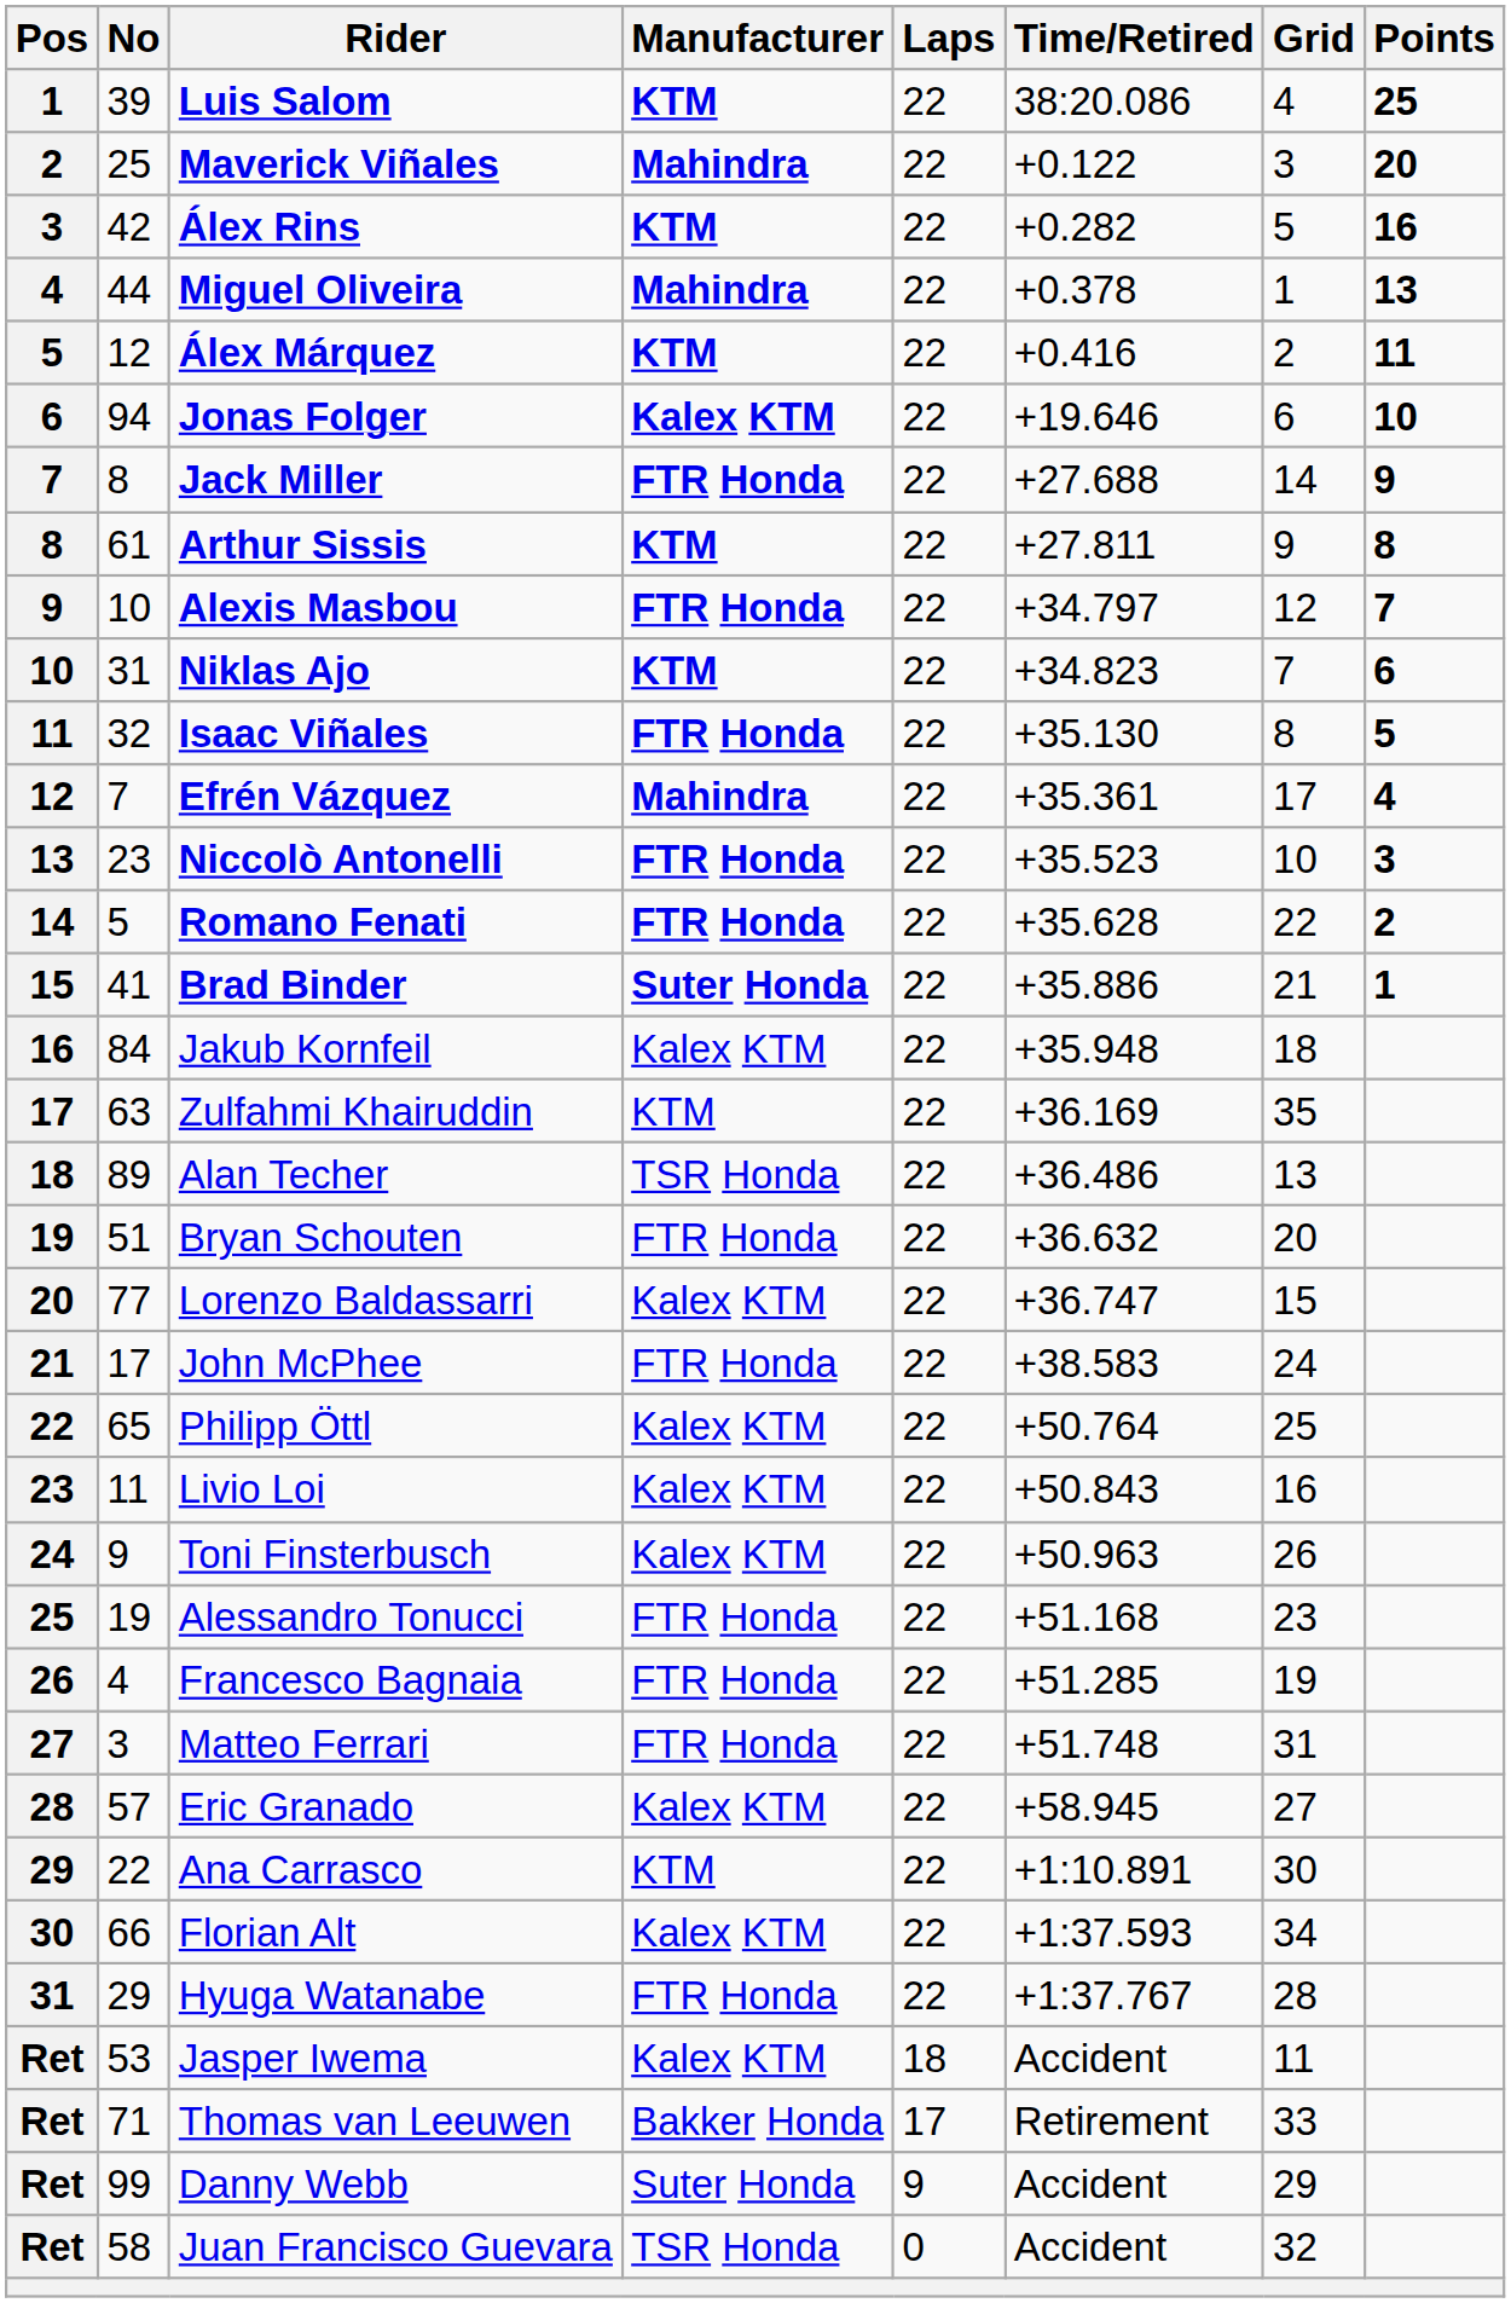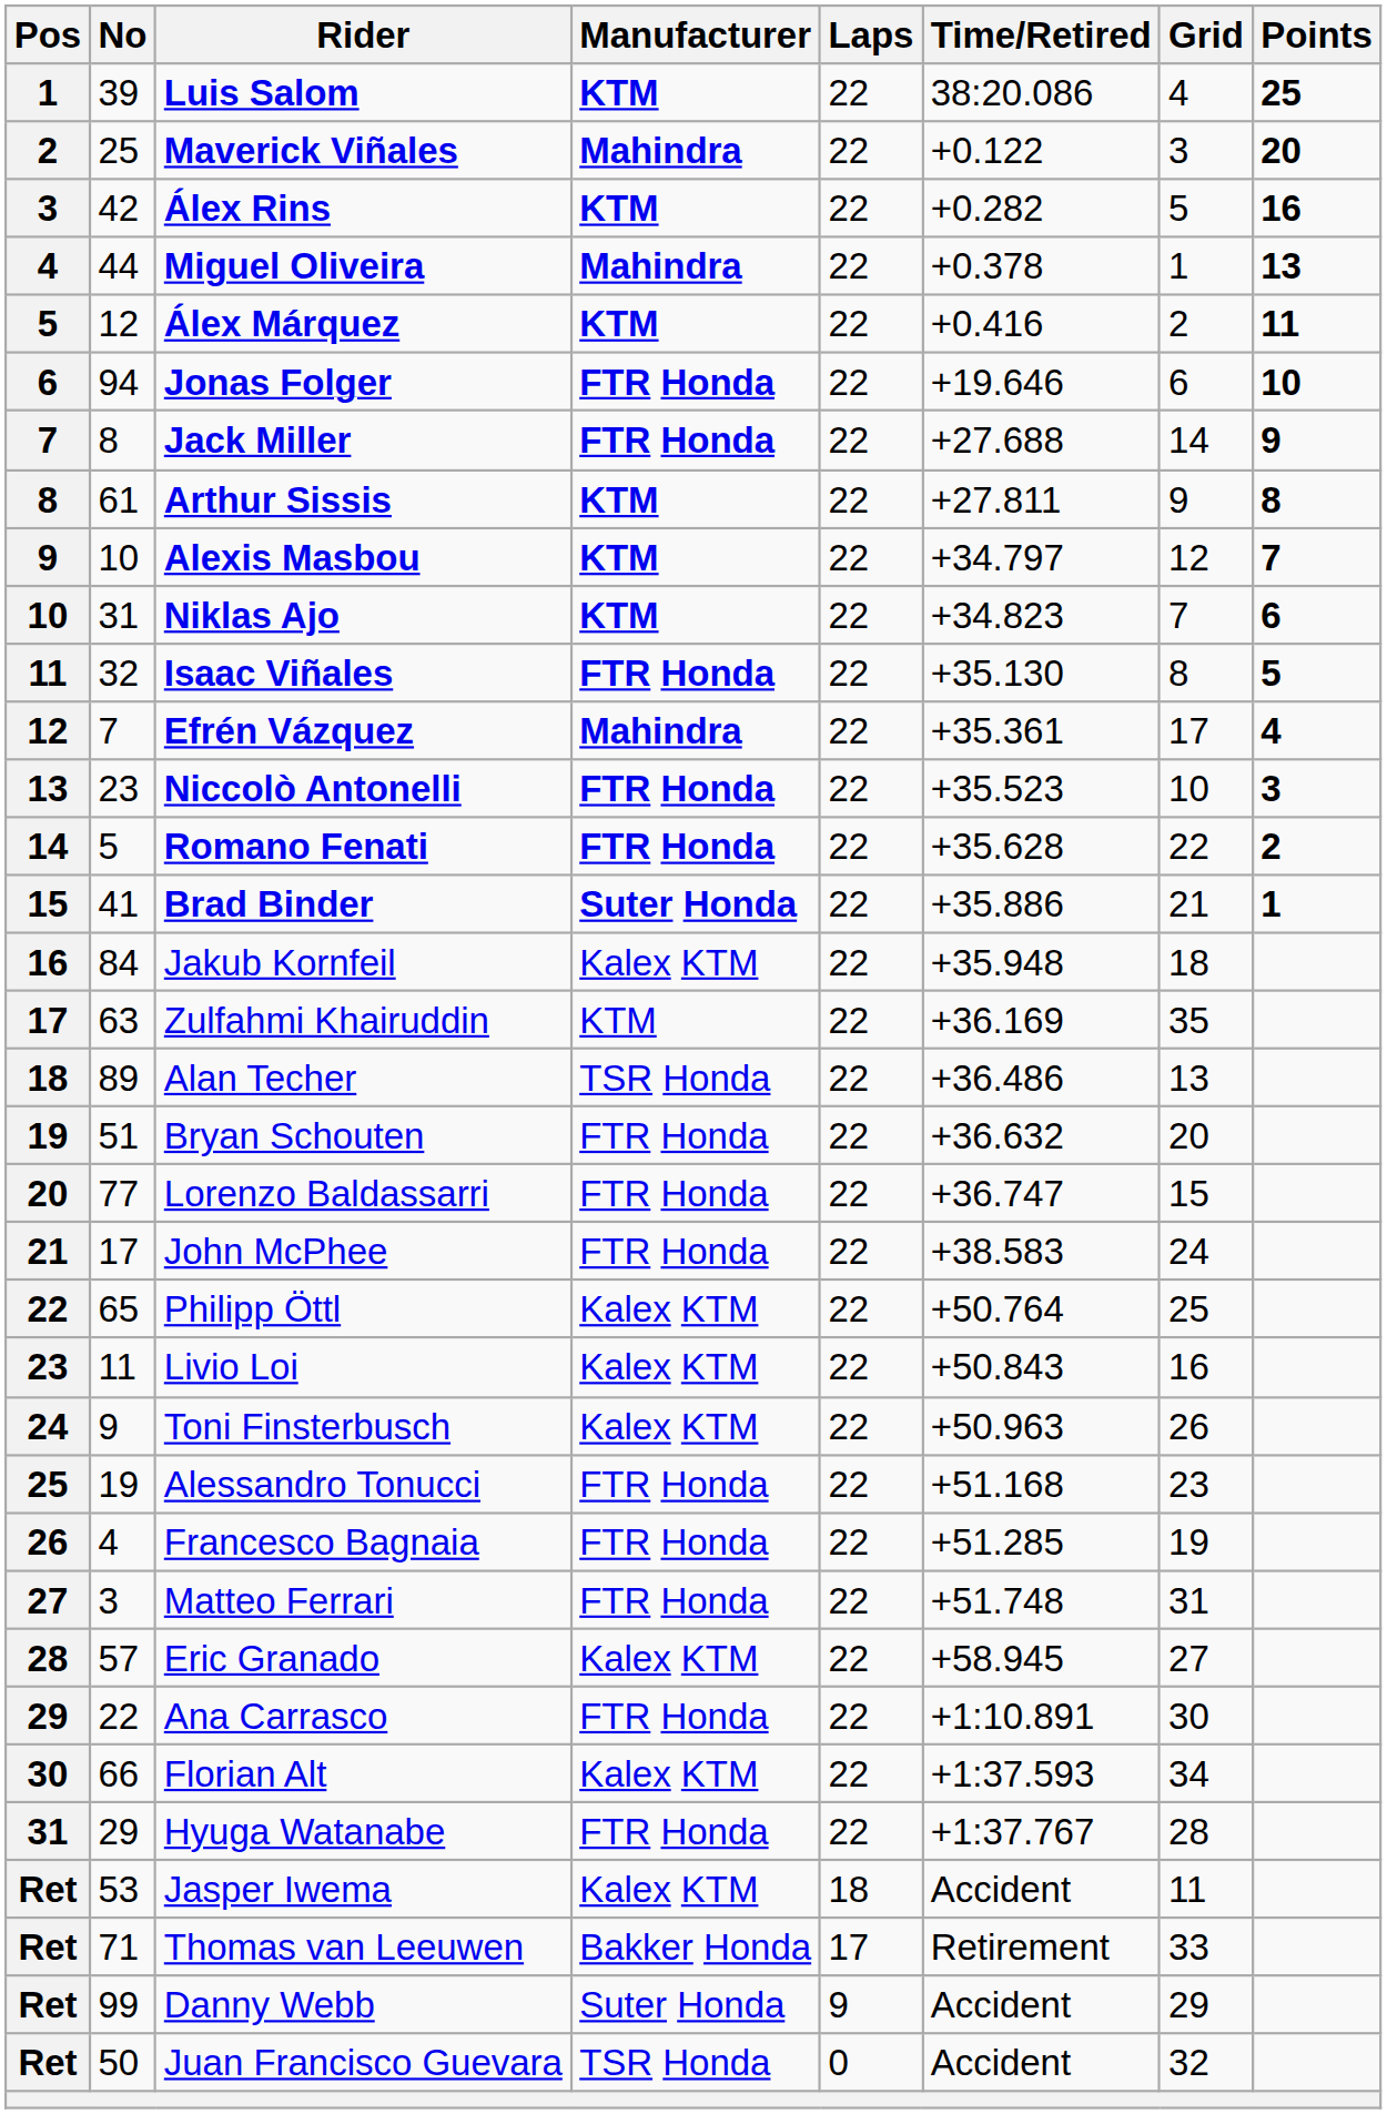 <table class="wikitable" style="font-size: 95%;">
 <tr>
 <th>Pos</th>
 <th>No</th>
 <th>Rider</th>
 <th>Manufacturer</th>
 <th>Laps</th>
 <th>Time/Retired</th>
 <th>Grid</th>
 <th>Points</th>
 </tr>
 <tr>
 <th>1</th>
 <td>39</td>
 <td> <strong><a href='#'>Luis Salom</a></strong></td>
 <td><strong><a href='#'>KTM</a></strong></td>
 <td>22</td>
 <td>38:20.086</td>
 <td>4</td>
 <td><strong>25</strong></td>
 </tr>
 <tr>
 <th>2</th>
 <td>25</td>
 <td> <strong><a href='#'>Maverick Viñales</a></strong></td>
 <td><strong><a href='#'>Mahindra</a></strong></td>
 <td>22</td>
 <td>+0.122</td>
 <td>3</td>
 <td><strong>20</strong></td>
 </tr>
 <tr>
 <th>3</th>
 <td>42</td>
 <td> <strong><a href='#'>Álex Rins</a></strong></td>
 <td><strong><a href='#'>KTM</a></strong></td>
 <td>22</td>
 <td>+0.282</td>
 <td>5</td>
 <td><strong>16</strong></td>
 </tr>
 <tr>
 <th>4</th>
 <td>44</td>
 <td> <strong><a href='#'>Miguel Oliveira</a></strong></td>
 <td><strong><a href='#'>Mahindra</a></strong></td>
 <td>22</td>
 <td>+0.378</td>
 <td>1</td>
 <td><strong>13</strong></td>
 </tr>
 <tr>
 <th>5</th>
 <td>12</td>
 <td> <strong><a href='#'>Álex Márquez</a></strong></td>
 <td><strong><a href='#'>KTM</a></strong></td>
 <td>22</td>
 <td>+0.416</td>
 <td>2</td>
 <td><strong>11</strong></td>
 </tr>
 <tr>
 <th>6</th>
 <td>94</td>
 <td> <strong><a href='#'>Jonas Folger</a></strong></td>
-<td><strong><a href='#'>Kalex</a> <a href='#'>KTM</a></strong></td>
+<td><strong><a href='#'>FTR</a> <a href='#'>Honda</a></strong></td>
 <td>22</td>
 <td>+19.646</td>
 <td>6</td>
 <td><strong>10</strong></td>
 </tr>
 <tr>
 <th>7</th>
 <td>8</td>
 <td> <strong><a href='#'>Jack Miller</a></strong></td>
 <td><strong><a href='#'>FTR</a> <a href='#'>Honda</a></strong></td>
 <td>22</td>
 <td>+27.688</td>
 <td>14</td>
 <td><strong>9</strong></td>
 </tr>
 <tr>
 <th>8</th>
 <td>61</td>
 <td> <strong><a href='#'>Arthur Sissis</a></strong></td>
 <td><strong><a href='#'>KTM</a></strong></td>
 <td>22</td>
 <td>+27.811</td>
 <td>9</td>
 <td><strong>8</strong></td>
 </tr>
 <tr>
 <th>9</th>
 <td>10</td>
 <td> <strong><a href='#'>Alexis Masbou</a></strong></td>
-<td><strong><a href='#'>FTR</a> <a href='#'>Honda</a></strong></td>
+<td><strong><a href='#'>KTM</a></strong></td>
 <td>22</td>
 <td>+34.797</td>
 <td>12</td>
 <td><strong>7</strong></td>
 </tr>
 <tr>
 <th>10</th>
 <td>31</td>
 <td> <strong><a href='#'>Niklas Ajo</a></strong></td>
 <td><strong><a href='#'>KTM</a></strong></td>
 <td>22</td>
 <td>+34.823</td>
 <td>7</td>
 <td><strong>6</strong></td>
 </tr>
 <tr>
 <th>11</th>
 <td>32</td>
 <td> <strong><a href='#'>Isaac Viñales</a></strong></td>
 <td><strong><a href='#'>FTR</a> <a href='#'>Honda</a></strong></td>
 <td>22</td>
 <td>+35.130</td>
 <td>8</td>
 <td><strong>5</strong></td>
 </tr>
 <tr>
 <th>12</th>
 <td>7</td>
 <td> <strong><a href='#'>Efrén Vázquez</a></strong></td>
 <td><strong><a href='#'>Mahindra</a></strong></td>
 <td>22</td>
 <td>+35.361</td>
 <td>17</td>
 <td><strong>4</strong></td>
 </tr>
 <tr>
 <th>13</th>
 <td>23</td>
 <td> <strong><a href='#'>Niccolò Antonelli</a></strong></td>
 <td><strong><a href='#'>FTR</a> <a href='#'>Honda</a></strong></td>
 <td>22</td>
 <td>+35.523</td>
 <td>10</td>
 <td><strong>3</strong></td>
 </tr>
 <tr>
 <th>14</th>
 <td>5</td>
 <td> <strong><a href='#'>Romano Fenati</a></strong></td>
 <td><strong><a href='#'>FTR</a> <a href='#'>Honda</a></strong></td>
 <td>22</td>
 <td>+35.628</td>
 <td>22</td>
 <td><strong>2</strong></td>
 </tr>
 <tr>
 <th>15</th>
 <td>41</td>
 <td> <strong><a href='#'>Brad Binder</a></strong></td>
 <td><strong><a href='#'>Suter</a> <a href='#'>Honda</a></strong></td>
 <td>22</td>
 <td>+35.886</td>
 <td>21</td>
 <td><strong>1</strong></td>
 </tr>
 <tr>
 <th>16</th>
 <td>84</td>
 <td> <a href='#'>Jakub Kornfeil</a></td>
 <td><a href='#'>Kalex</a> <a href='#'>KTM</a></td>
 <td>22</td>
 <td>+35.948</td>
 <td>18</td>
 <td></td>
 </tr>
 <tr>
 <th>17</th>
 <td>63</td>
 <td> <a href='#'>Zulfahmi Khairuddin</a></td>
 <td><a href='#'>KTM</a></td>
 <td>22</td>
 <td>+36.169</td>
 <td>35</td>
 <td></td>
 </tr>
 <tr>
 <th>18</th>
 <td>89</td>
 <td> <a href='#'>Alan Techer</a></td>
 <td><a href='#'>TSR</a> <a href='#'>Honda</a></td>
 <td>22</td>
 <td>+36.486</td>
 <td>13</td>
 <td></td>
 </tr>
 <tr>
 <th>19</th>
 <td>51</td>
 <td> <a href='#'>Bryan Schouten</a></td>
 <td><a href='#'>FTR</a> <a href='#'>Honda</a></td>
 <td>22</td>
 <td>+36.632</td>
 <td>20</td>
 <td></td>
 </tr>
 <tr>
 <th>20</th>
 <td>77</td>
 <td> <a href='#'>Lorenzo Baldassarri</a></td>
-<td><a href='#'>Kalex</a> <a href='#'>KTM</a></td>
+<td><a href='#'>FTR</a> <a href='#'>Honda</a></td>
 <td>22</td>
 <td>+36.747</td>
 <td>15</td>
 <td></td>
 </tr>
 <tr>
 <th>21</th>
 <td>17</td>
 <td> <a href='#'>John McPhee</a></td>
 <td><a href='#'>FTR</a> <a href='#'>Honda</a></td>
 <td>22</td>
 <td>+38.583</td>
 <td>24</td>
 <td></td>
 </tr>
 <tr>
 <th>22</th>
 <td>65</td>
 <td> <a href='#'>Philipp Öttl</a></td>
 <td><a href='#'>Kalex</a> <a href='#'>KTM</a></td>
 <td>22</td>
 <td>+50.764</td>
 <td>25</td>
 <td></td>
 </tr>
 <tr>
 <th>23</th>
 <td>11</td>
 <td> <a href='#'>Livio Loi</a></td>
 <td><a href='#'>Kalex</a> <a href='#'>KTM</a></td>
 <td>22</td>
 <td>+50.843</td>
 <td>16</td>
 <td></td>
 </tr>
 <tr>
 <th>24</th>
 <td>9</td>
 <td> <a href='#'>Toni Finsterbusch</a></td>
 <td><a href='#'>Kalex</a> <a href='#'>KTM</a></td>
 <td>22</td>
 <td>+50.963</td>
 <td>26</td>
 <td></td>
 </tr>
 <tr>
 <th>25</th>
 <td>19</td>
 <td> <a href='#'>Alessandro Tonucci</a></td>
 <td><a href='#'>FTR</a> <a href='#'>Honda</a></td>
 <td>22</td>
 <td>+51.168</td>
 <td>23</td>
 <td></td>
 </tr>
 <tr>
 <th>26</th>
 <td>4</td>
 <td> <a href='#'>Francesco Bagnaia</a></td>
 <td><a href='#'>FTR</a> <a href='#'>Honda</a></td>
 <td>22</td>
 <td>+51.285</td>
 <td>19</td>
 <td></td>
 </tr>
 <tr>
 <th>27</th>
 <td>3</td>
 <td> <a href='#'>Matteo Ferrari</a></td>
 <td><a href='#'>FTR</a> <a href='#'>Honda</a></td>
 <td>22</td>
 <td>+51.748</td>
 <td>31</td>
 <td></td>
 </tr>
 <tr>
 <th>28</th>
 <td>57</td>
 <td> <a href='#'>Eric Granado</a></td>
 <td><a href='#'>Kalex</a> <a href='#'>KTM</a></td>
 <td>22</td>
 <td>+58.945</td>
 <td>27</td>
 <td></td>
 </tr>
 <tr>
 <th>29</th>
 <td>22</td>
 <td> <a href='#'>Ana Carrasco</a></td>
-<td><a href='#'>KTM</a></td>
+<td><a href='#'>FTR</a> <a href='#'>Honda</a></td>
 <td>22</td>
 <td>+1:10.891</td>
 <td>30</td>
 <td></td>
 </tr>
 <tr>
 <th>30</th>
 <td>66</td>
 <td> <a href='#'>Florian Alt</a></td>
 <td><a href='#'>Kalex</a> <a href='#'>KTM</a></td>
 <td>22</td>
 <td>+1:37.593</td>
 <td>34</td>
 <td></td>
 </tr>
 <tr>
 <th>31</th>
 <td>29</td>
 <td> <a href='#'>Hyuga Watanabe</a></td>
 <td><a href='#'>FTR</a> <a href='#'>Honda</a></td>
 <td>22</td>
 <td>+1:37.767</td>
 <td>28</td>
 <td></td>
 </tr>
 <tr>
 <th>Ret</th>
 <td>53</td>
 <td> <a href='#'>Jasper Iwema</a></td>
 <td><a href='#'>Kalex</a> <a href='#'>KTM</a></td>
 <td>18</td>
 <td>Accident</td>
 <td>11</td>
 <td></td>
 </tr>
 <tr>
 <th>Ret</th>
 <td>71</td>
 <td> <a href='#'>Thomas van Leeuwen</a></td>
 <td><a href='#'>Bakker</a> <a href='#'>Honda</a></td>
 <td>17</td>
 <td>Retirement</td>
 <td>33</td>
 <td></td>
 </tr>
 <tr>
 <th>Ret</th>
 <td>99</td>
 <td> <a href='#'>Danny Webb</a></td>
 <td><a href='#'>Suter</a> <a href='#'>Honda</a></td>
 <td>9</td>
 <td>Accident</td>
 <td>29</td>
 <td></td>
 </tr>
 <tr>
 <th>Ret</th>
-<td>58</td>
+<td>50</td>
 <td> <a href='#'>Juan Francisco Guevara</a></td>
 <td><a href='#'>TSR</a> <a href='#'>Honda</a></td>
 <td>0</td>
 <td>Accident</td>
 <td>32</td>
 <td></td>
 </tr>
 <tr>
 <th colspan=8></th>
 </tr>
 </table>
